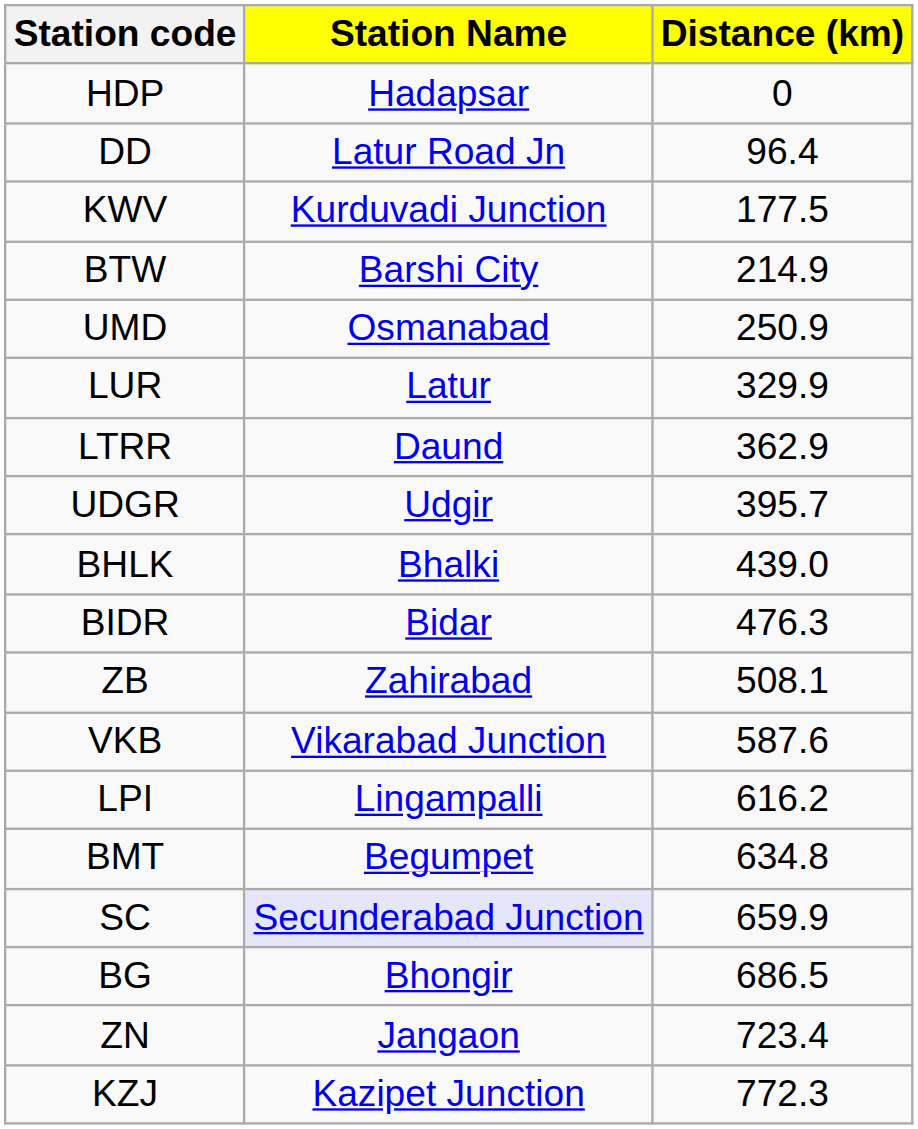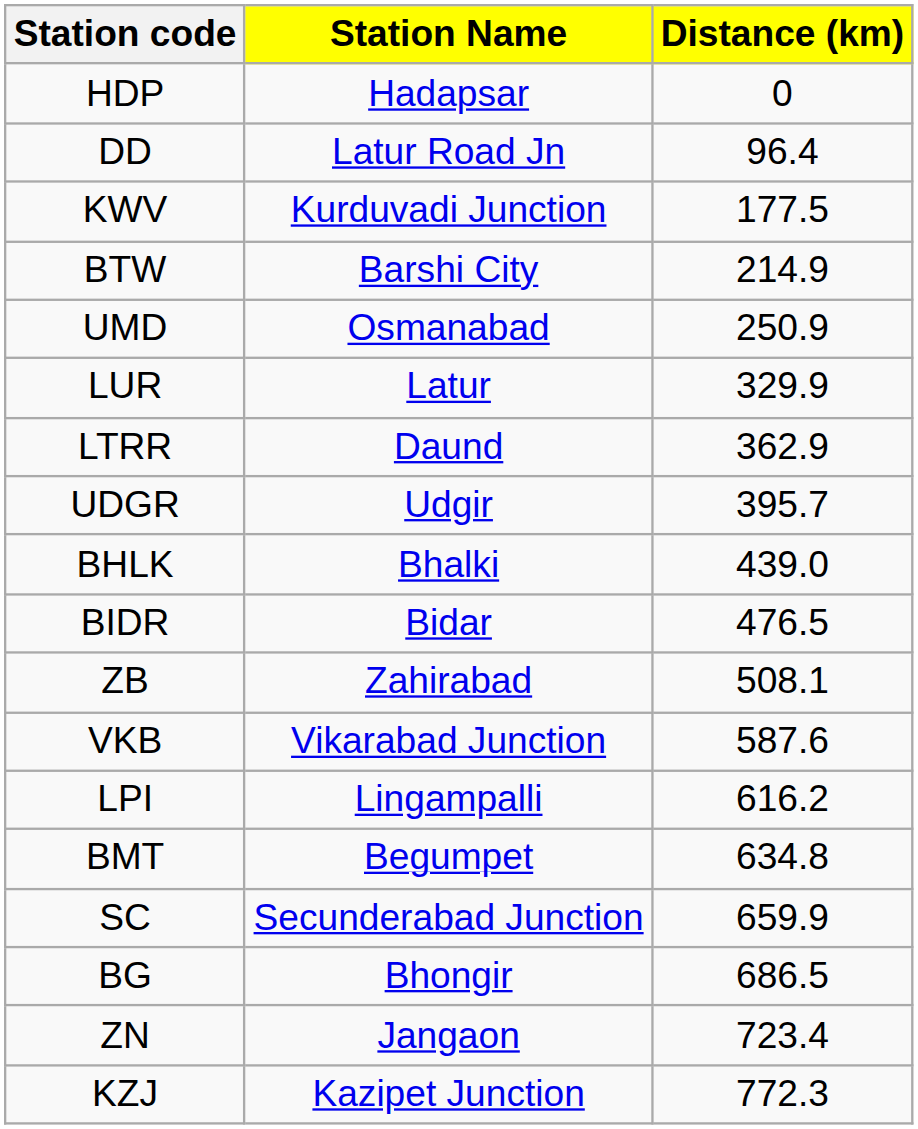 <table class="wikitable plainrowheaders unsortable" style="text-align:center">
 <tr>
 <th>Station code</th>
 <th scope="col" style="background:yellow;">Station Name</th>
 <th scope="col" style="background:yellow;">Distance (km)</th>
 </tr>
 <tr>
 <td>HDP</td>
 <td><a href='#'>Hadapsar</a></td>
 <td>0</td>
 </tr>
 <tr>
 <td>DD</td>
 <td><a href='#'>Latur Road Jn</a></td>
 <td>96.4</td>
 </tr>
 <tr>
 <td>KWV</td>
 <td><a href='#'>Kurduvadi Junction</a></td>
 <td>177.5</td>
 </tr>
 <tr>
 <td>BTW</td>
 <td><a href='#'>Barshi City</a></td>
 <td>214.9</td>
 </tr>
 <tr>
 <td>UMD</td>
 <td><a href='#'>Osmanabad</a></td>
 <td>250.9</td>
 </tr>
 <tr>
 <td>LUR</td>
 <td><a href='#'>Latur</a></td>
 <td>329.9</td>
 </tr>
 <tr>
 <td>LTRR</td>
 <td><a href='#'>Daund</a></td>
 <td>362.9</td>
 </tr>
 <tr>
 <td>UDGR</td>
 <td><a href='#'>Udgir</a></td>
 <td>395.7</td>
 </tr>
 <tr>
 <td>BHLK</td>
 <td><a href='#'>Bhalki</a></td>
 <td>439.0</td>
 </tr>
 <tr>
 <td>BIDR</td>
 <td><a href='#'>Bidar</a></td>
-<td>476.3</td>
+<td>476.5</td>
 </tr>
 <tr>
 <td>ZB</td>
 <td><a href='#'>Zahirabad</a></td>
 <td>508.1</td>
 </tr>
 <tr>
 <td>VKB</td>
 <td><a href='#'>Vikarabad Junction</a></td>
 <td>587.6</td>
 </tr>
 <tr>
 <td>LPI</td>
 <td><a href='#'>Lingampalli</a></td>
 <td>616.2</td>
 </tr>
 <tr>
 <td>BMT</td>
 <td><a href='#'>Begumpet</a></td>
 <td>634.8</td>
 </tr>
 <tr>
 <td>SC</td>
-<td style="background: lavender;"><a href='#'>Secunderabad Junction</a></td>
+<td><a href='#'>Secunderabad Junction</a></td>
 <td>659.9</td>
 </tr>
 <tr>
 <td>BG</td>
 <td><a href='#'>Bhongir</a></td>
 <td>686.5</td>
 </tr>
 <tr>
 <td>ZN</td>
 <td><a href='#'>Jangaon</a></td>
 <td>723.4</td>
 </tr>
 <tr>
 <td>KZJ</td>
 <td><a href='#'>Kazipet Junction</a></td>
 <td>772.3</td>
 </tr>
 </table>
